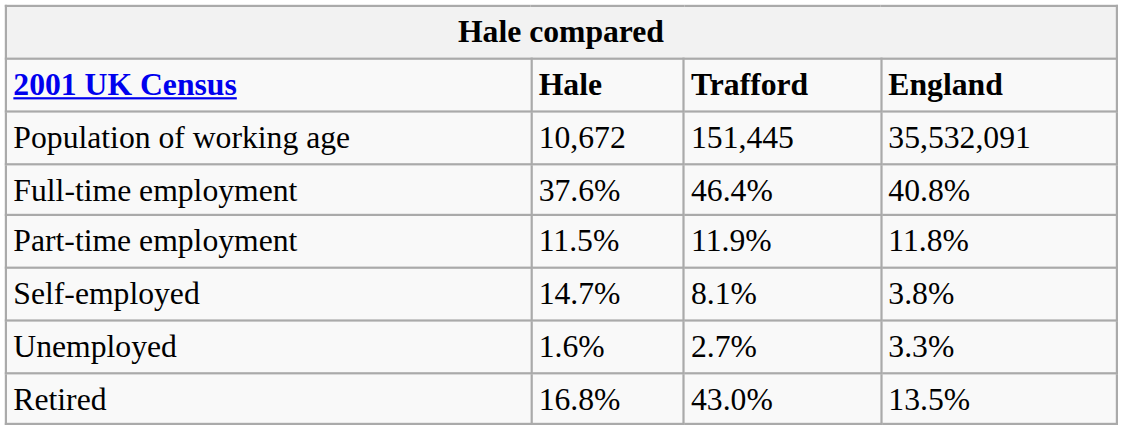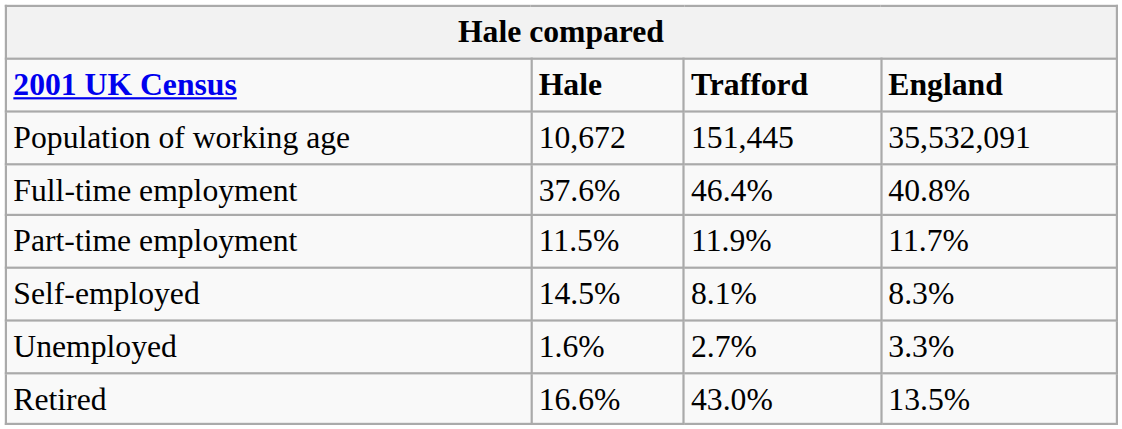 <table class="wikitable" style="float: right; margin-left: 1em; width: 40%; font-size: 90%;" cellspacing="5">
 <tr>
 <th colspan="4"><strong>Hale compared</strong></th>
 </tr>
 <tr>
 <td><strong><a href='#'>2001 UK Census</a></strong></td>
 <td><strong>Hale</strong></td>
 <td><strong>Trafford</strong></td>
 <td><strong>England</strong></td>
 </tr>
 <tr>
 <td>Population of working age</td>
 <td>10,672</td>
 <td>151,445</td>
 <td>35,532,091</td>
 </tr>
 <tr>
 <td>Full-time employment</td>
 <td>37.6%</td>
 <td>46.4%</td>
 <td>40.8%</td>
 </tr>
 <tr>
 <td>Part-time employment</td>
 <td>11.5%</td>
 <td>11.9%</td>
-<td>11.8%</td>
+<td>11.7%</td>
 </tr>
 <tr>
 <td>Self-employed</td>
-<td>14.7%</td>
+<td>14.5%</td>
 <td>8.1%</td>
-<td>3.8%</td>
+<td>8.3%</td>
 </tr>
 <tr>
 <td>Unemployed</td>
 <td>1.6%</td>
 <td>2.7%</td>
 <td>3.3%</td>
 </tr>
 <tr>
 <td>Retired</td>
-<td>16.8%</td>
+<td>16.6%</td>
 <td>43.0%</td>
 <td>13.5%</td>
 </tr>
 </table>
